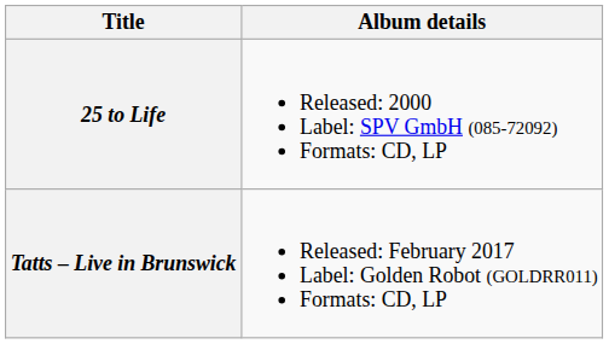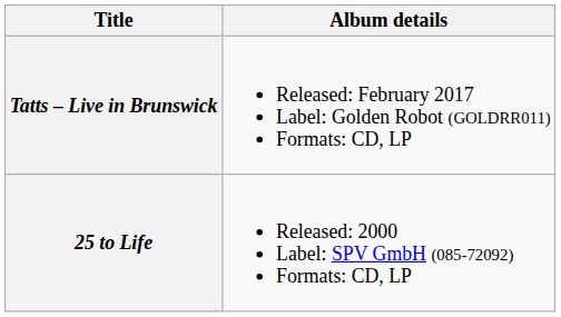 <table class="wikitable plainrowheaders">
 <tr>
 <th>Title</th>
 <th>Album details</th>
 </tr>
 <tr>
+<th scope="row"><em>Tatts – Live in Brunswick</em></th>
+<td><br><ul><li>Released: February 2017</li><li>Label: Golden Robot <small>(GOLDRR011)</small></li><li>Formats: CD, LP</li></ul></td>
+</tr>
+<tr>
 <th scope="row"><em>25 to Life</em></th>
 <td><br><ul><li>Released: 2000</li><li>Label: <a href='#'>SPV GmbH</a> <small>(085-72092)</small></li><li>Formats: CD, LP</li></ul></td>
 </tr>
-<tr>
-<th scope="row"><em>Tatts – Live in Brunswick</em></th>
-<td><br><ul><li>Released: February 2017</li><li>Label: Golden Robot <small>(GOLDRR011)</small></li><li>Formats: CD, LP</li></ul></td>
-</tr>
 </table>
